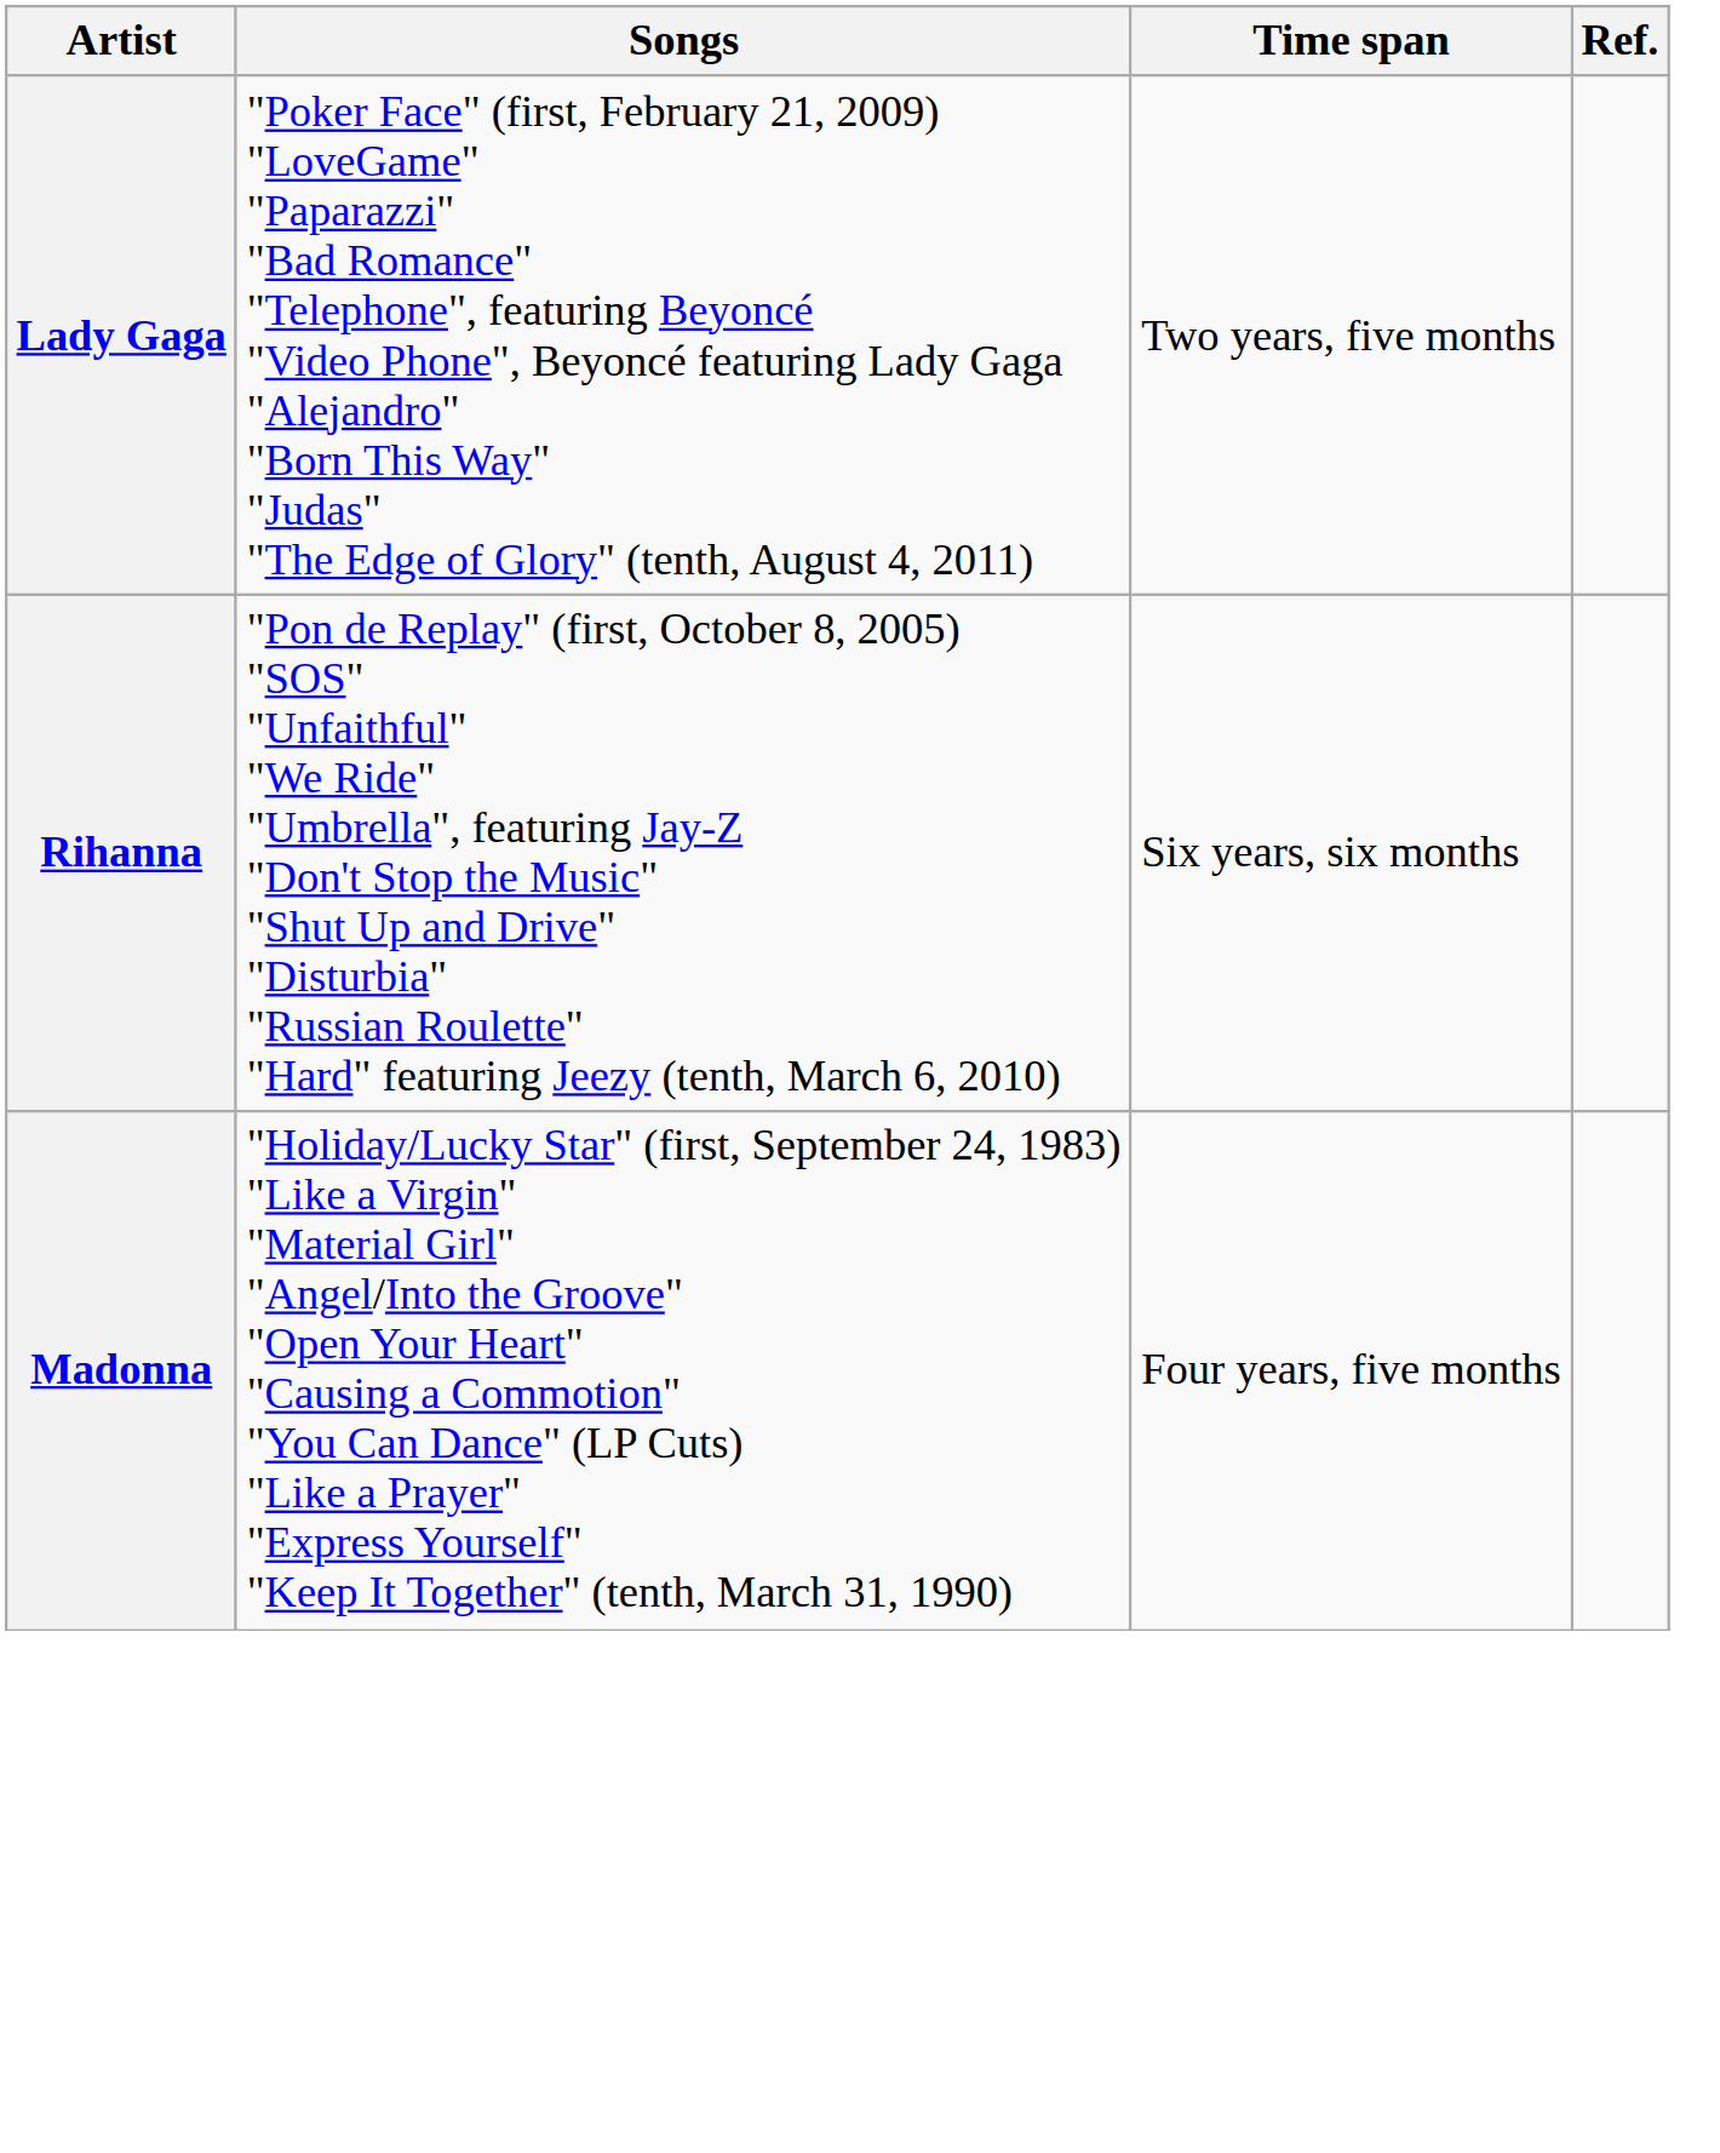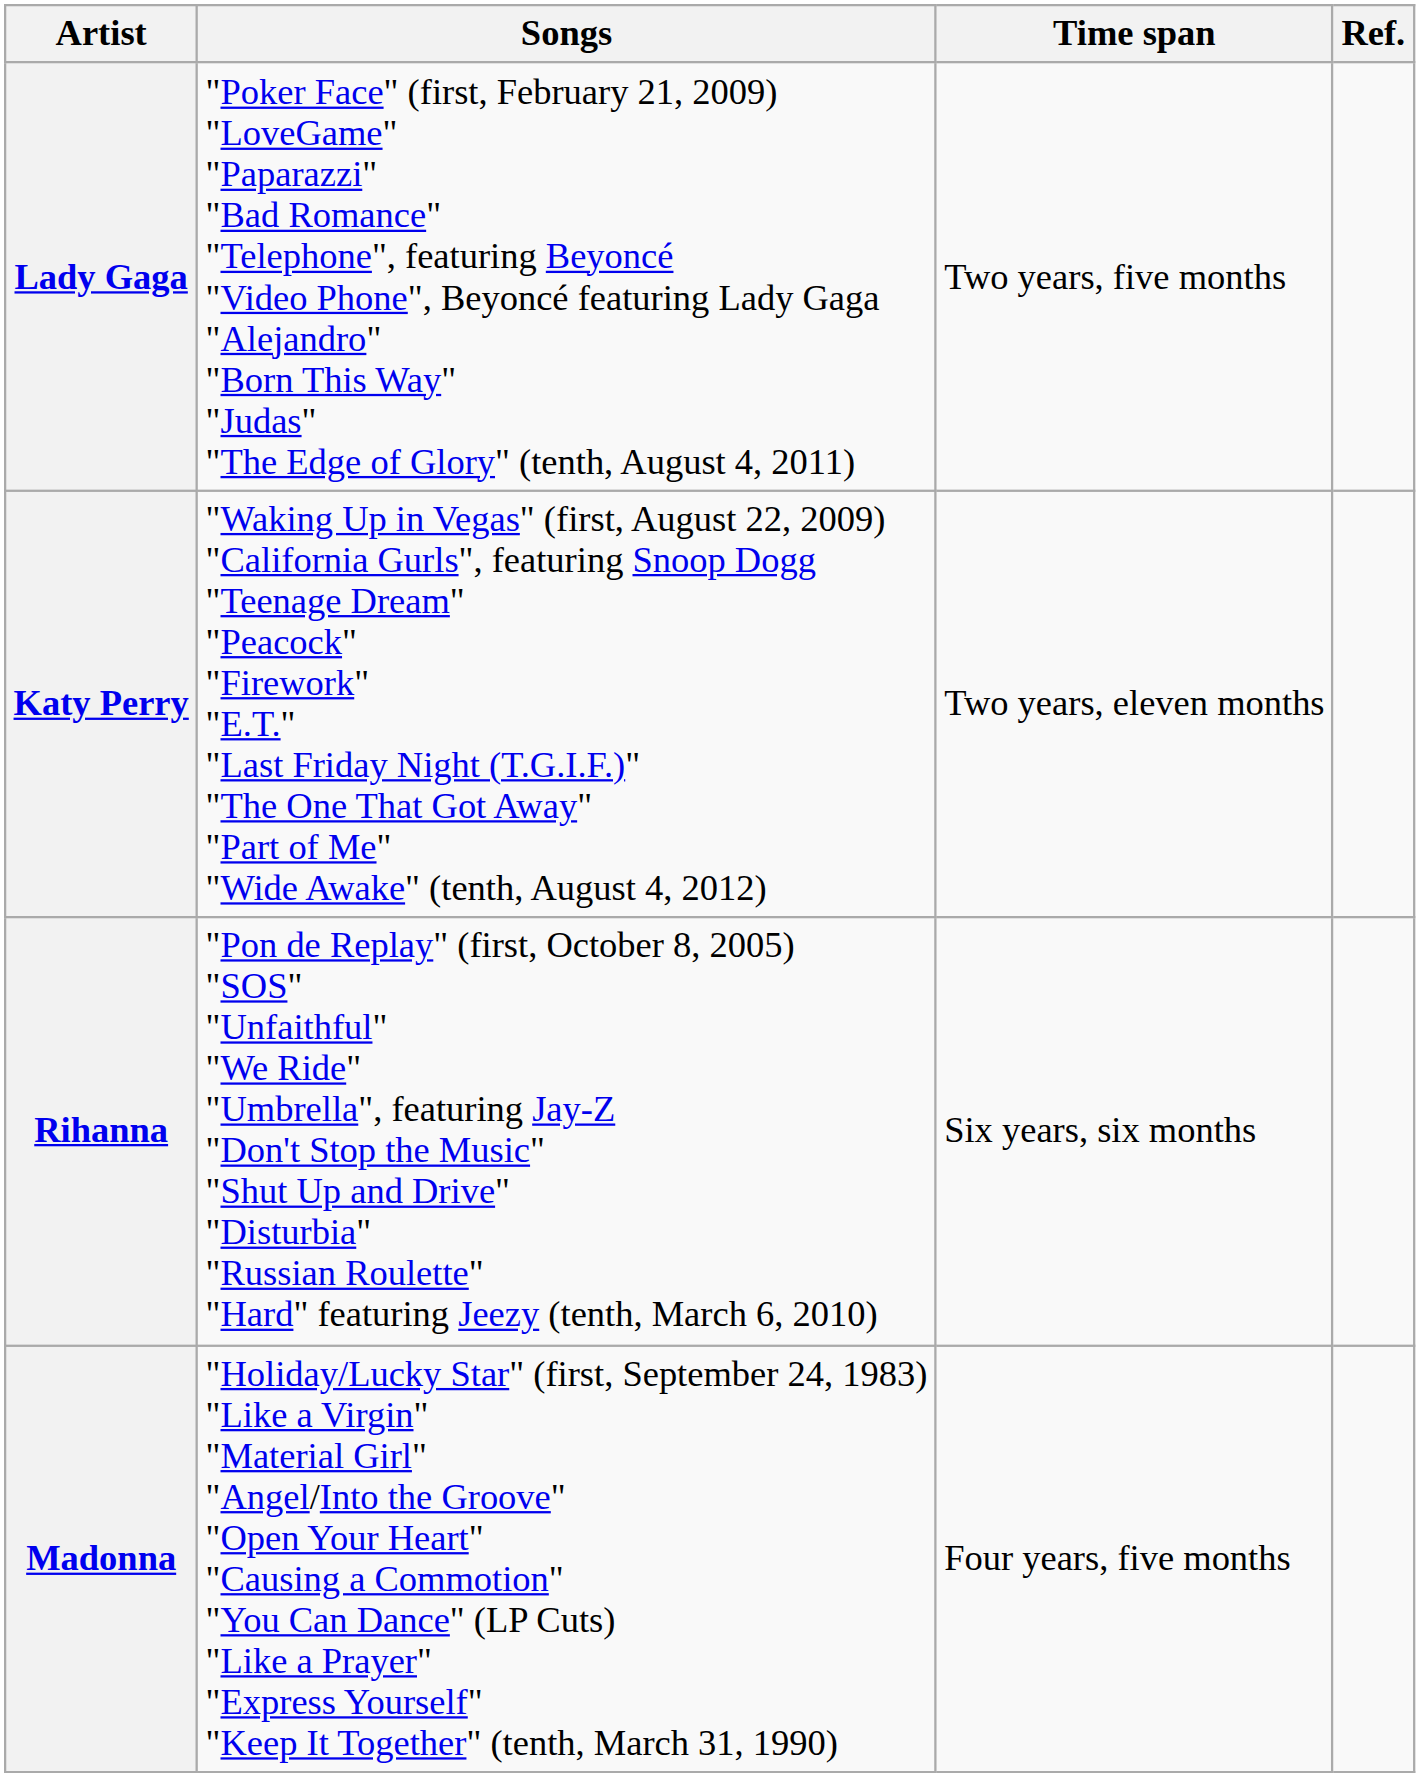 <table class="wikitable plainrowheaders">
 <tr>
 <th scope="col">Artist</th>
 <th scope="col">Songs</th>
 <th scope="col">Time span</th>
 <th scope="col">Ref.</th>
 </tr>
 <tr>
 <th scope="row"><a href='#'>Lady Gaga</a></th>
 <td>"<a href='#'>Poker Face</a>" (first, February 21, 2009) <br> "<a href='#'>LoveGame</a>" <br> "<a href='#'>Paparazzi</a>" <br> "<a href='#'>Bad Romance</a>" <br> "<a href='#'>Telephone</a>", featuring <a href='#'>Beyoncé</a> <br> "<a href='#'>Video Phone</a>", Beyoncé featuring Lady Gaga <br> "<a href='#'>Alejandro</a>" <br> "<a href='#'>Born This Way</a>" <br> "<a href='#'>Judas</a>" <br> "<a href='#'>The Edge of Glory</a>" (tenth, August 4, 2011)</td>
 <td>Two years, five months</td>
 <td></td>
 </tr>
 <tr>
+<th scope="row"><a href='#'>Katy Perry</a></th>
+<td>"<a href='#'>Waking Up in Vegas</a>" (first, August 22, 2009) <br> "<a href='#'>California Gurls</a>", featuring <a href='#'>Snoop Dogg</a> <br> "<a href='#'>Teenage Dream</a>" <br> "<a href='#'>Peacock</a>" <br> "<a href='#'>Firework</a>" <br> "<a href='#'>E.T.</a>" <br> "<a href='#'>Last Friday Night (T.G.I.F.)</a>" <br> "<a href='#'>The One That Got Away</a>" <br> "<a href='#'>Part of Me</a>" <br> "<a href='#'>Wide Awake</a>" (tenth, August 4, 2012)</td>
+<td>Two years, eleven months</td>
+<td> <br> <br></td>
+</tr>
+<tr>
 <th scope="row"><a href='#'>Rihanna</a></th>
 <td>"<a href='#'>Pon de Replay</a>" (first, October 8, 2005) <br> "<a href='#'>SOS</a>" <br> "<a href='#'>Unfaithful</a>" <br> "<a href='#'>We Ride</a>" <br> "<a href='#'>Umbrella</a>", featuring <a href='#'>Jay-Z</a> <br> "<a href='#'>Don't Stop the Music</a>" <br> "<a href='#'>Shut Up and Drive</a>" <br> "<a href='#'>Disturbia</a>" <br> "<a href='#'>Russian Roulette</a>" <br> "<a href='#'>Hard</a>" featuring <a href='#'>Jeezy</a> (tenth, March 6, 2010)</td>
 <td>Six years, six months</td>
 <td></td>
 </tr>
 <tr>
 <th scope="row"><a href='#'>Madonna</a></th>
 <td>"<a href='#'>Holiday/Lucky Star</a>" (first, September 24, 1983) <br> "<a href='#'>Like a Virgin</a>" <br> "<a href='#'>Material Girl</a>" <br> "<a href='#'>Angel</a>/<a href='#'>Into the Groove</a>"  <br> "<a href='#'>Open Your Heart</a>" <br> "<a href='#'>Causing a Commotion</a>" <br> "<a href='#'>You Can Dance</a>" (LP Cuts) <br> "<a href='#'>Like a Prayer</a>" <br> "<a href='#'>Express Yourself</a>" <br> "<a href='#'>Keep It Together</a>" (tenth, March 31, 1990)</td>
 <td>Four years, five months</td>
 <td></td>
 </tr>
 </table>
